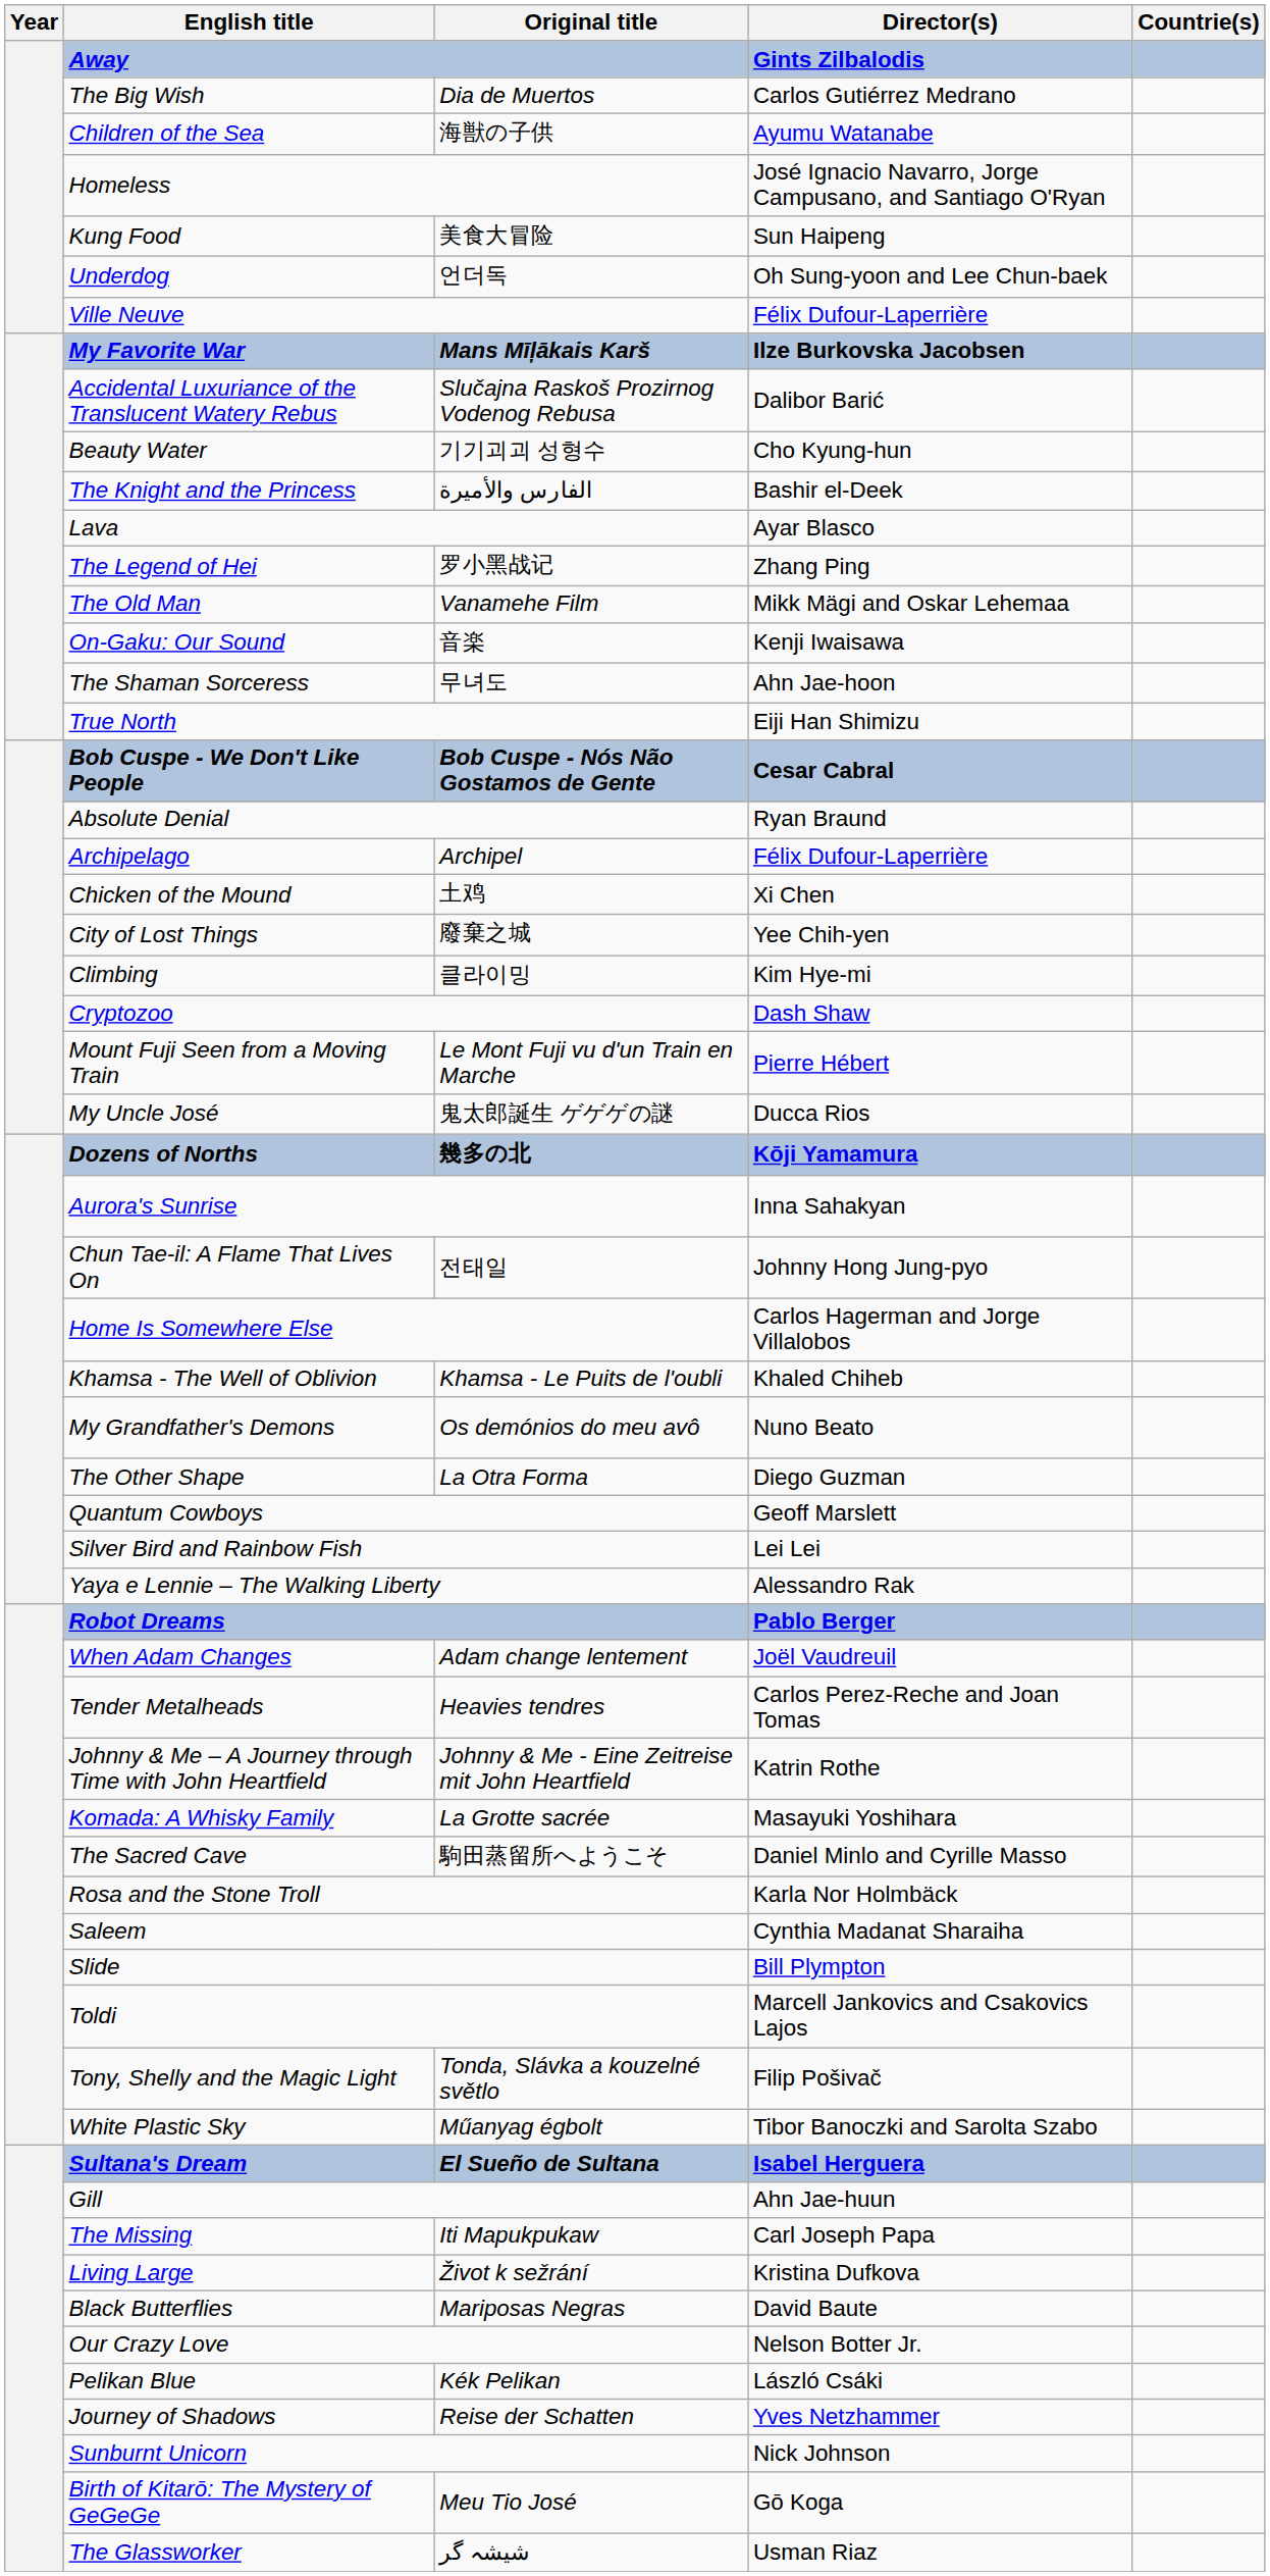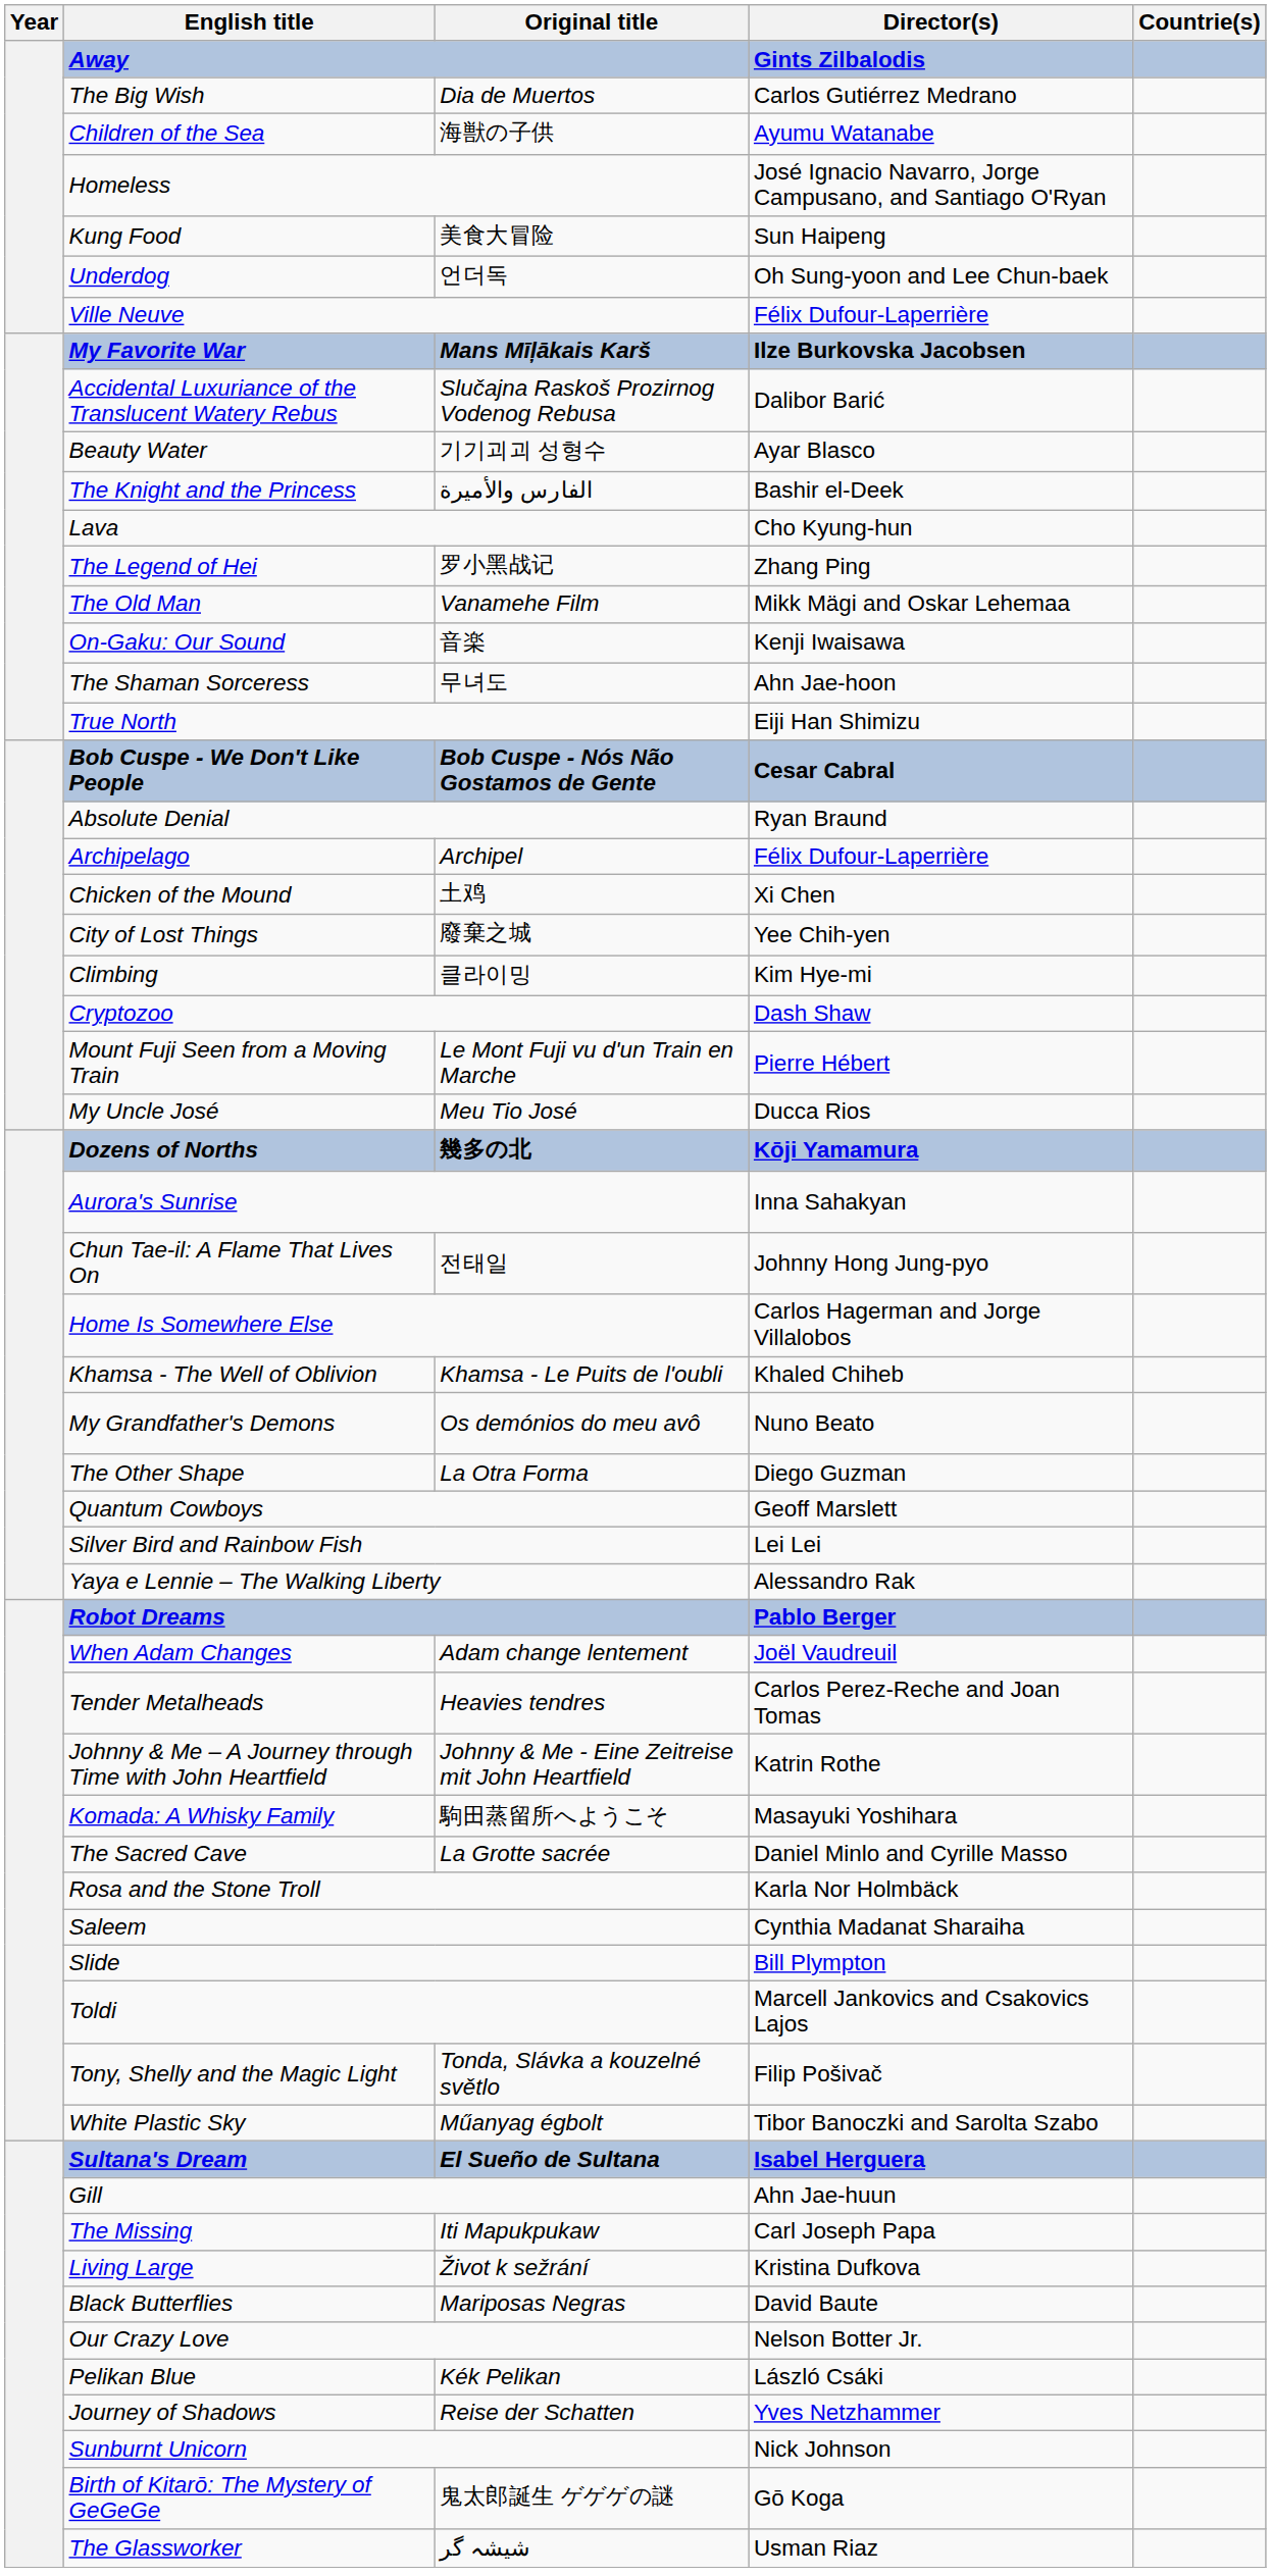 <table class="wikitable sortable" style="width:100%; margin-bottom:6px" cellpadding="5">
 <tr>
 <th scope="col">Year</th>
 <th scope="col">English title</th>
 <th scope="col">Original title</th>
 <th scope="col">Director(s)</th>
 <th scope="col">Countrie(s)</th>
 </tr>
 <tr>
 <th rowspan="7"></th>
 <td colspan="2" style="background:#B0C4DE;"><strong><em><a href='#'>Away</a></em></strong></td>
 <td style="background:#B0C4DE;"><strong><a href='#'>Gints Zilbalodis</a></strong></td>
 <td style="background:#B0C4DE;"><strong></strong></td>
 </tr>
 <tr>
 <td><em>The Big Wish</em></td>
 <td><em>Dia de Muertos</em></td>
 <td>Carlos Gutiérrez Medrano</td>
 <td></td>
 </tr>
 <tr>
 <td><em><a href='#'>Children of the Sea</a></em></td>
 <td>海獣の子供</td>
 <td><a href='#'>Ayumu Watanabe</a></td>
 <td></td>
 </tr>
 <tr>
 <td colspan="2"><em>Homeless</em></td>
 <td>José Ignacio Navarro, Jorge Campusano, and Santiago O'Ryan</td>
 <td><br></td>
 </tr>
 <tr>
 <td><em>Kung Food</em></td>
 <td>美食大冒险</td>
 <td>Sun Haipeng</td>
 <td></td>
 </tr>
 <tr>
 <td><em><a href='#'>Underdog</a></em></td>
 <td>언더독</td>
 <td>Oh Sung-yoon and Lee Chun-baek</td>
 <td></td>
 </tr>
 <tr>
 <td colspan="2"><em><a href='#'>Ville Neuve</a></em></td>
 <td><a href='#'>Félix Dufour-Laperrière</a></td>
 <td></td>
 </tr>
 <tr>
 <th rowspan="10"></th>
 <td style="background:#B0C4DE;"><strong><em><a href='#'>My Favorite War</a></em></strong></td>
 <td style="background:#B0C4DE;"><strong><em>Mans Mīļākais Karš</em></strong></td>
 <td style="background:#B0C4DE;"><strong>Ilze Burkovska Jacobsen</strong></td>
 <td style="background:#B0C4DE;"><strong><br></strong></td>
 </tr>
 <tr>
 <td><em><a href='#'>Accidental Luxuriance of the Translucent Watery Rebus</a></em></td>
 <td><em>Slučajna Raskoš Prozirnog Vodenog Rebusa</em></td>
 <td>Dalibor Barić</td>
 <td></td>
 </tr>
 <tr>
 <td><em>Beauty Water</em></td>
 <td>기기괴괴 성형수</td>
-<td>Cho Kyung-hun</td>
+<td>Ayar Blasco</td>
 <td></td>
 </tr>
 <tr>
 <td><em><a href='#'>The Knight and the Princess</a></em></td>
 <td>الفارس والأميرة</td>
 <td>Bashir el-Deek</td>
 <td></td>
 </tr>
 <tr>
 <td colspan="2"><em>Lava</em></td>
-<td>Ayar Blasco</td>
+<td>Cho Kyung-hun</td>
 <td></td>
 </tr>
 <tr>
 <td><em><a href='#'>The Legend of Hei</a></em></td>
 <td>罗小黑战记</td>
 <td>Zhang Ping</td>
 <td></td>
 </tr>
 <tr>
 <td><em><a href='#'>The Old Man</a></em></td>
 <td><em>Vanamehe Film</em></td>
 <td>Mikk Mägi and Oskar Lehemaa</td>
 <td></td>
 </tr>
 <tr>
 <td><em><a href='#'>On-Gaku: Our Sound</a></em></td>
 <td>音楽</td>
 <td>Kenji Iwaisawa</td>
 <td></td>
 </tr>
 <tr>
 <td><em>The Shaman Sorceress</em></td>
 <td>무녀도</td>
 <td>Ahn Jae-hoon</td>
 <td></td>
 </tr>
 <tr>
 <td colspan="2"><em><a href='#'>True North</a></em></td>
 <td>Eiji Han Shimizu</td>
 <td><br></td>
 </tr>
 <tr>
 <th rowspan="9"></th>
 <td style="background:#B0C4DE;"><strong><em>Bob Cuspe - We Don't Like People</em></strong></td>
 <td style="background:#B0C4DE;"><strong><em>Bob Cuspe - Nós Não Gostamos de Gente</em></strong></td>
 <td style="background:#B0C4DE;"><strong>Cesar Cabral</strong></td>
 <td style="background:#B0C4DE;"><strong></strong></td>
 </tr>
 <tr>
 <td colspan="2"><em>Absolute Denial</em></td>
 <td>Ryan Braund</td>
 <td></td>
 </tr>
 <tr>
 <td><em><a href='#'>Archipelago</a></em></td>
 <td><em>Archipel</em></td>
 <td><a href='#'>Félix Dufour-Laperrière</a></td>
 <td></td>
 </tr>
 <tr>
 <td><em>Chicken of the Mound</em></td>
 <td>土鸡</td>
 <td>Xi Chen</td>
 <td><br></td>
 </tr>
 <tr>
 <td><em>City of Lost Things</em></td>
 <td>廢棄之城</td>
 <td>Yee Chih-yen</td>
 <td></td>
 </tr>
 <tr>
 <td><em>Climbing</em></td>
 <td>클라이밍</td>
 <td>Kim Hye-mi</td>
 <td></td>
 </tr>
 <tr>
 <td colspan="2"><em><a href='#'>Cryptozoo</a></em></td>
 <td><a href='#'>Dash Shaw</a></td>
 <td></td>
 </tr>
 <tr>
 <td><em>Mount Fuji Seen from a Moving Train</em></td>
 <td><em>Le Mont Fuji vu d'un Train en Marche</em></td>
 <td><a href='#'>Pierre Hébert</a></td>
 <td></td>
 </tr>
 <tr>
 <td><em>My Uncle José</em></td>
-<td>鬼太郎誕生 ゲゲゲの謎</td>
+<td><em>Meu Tio José</em></td>
 <td>Ducca Rios</td>
 <td></td>
 </tr>
 <tr>
 <th rowspan="10"></th>
 <td style="background:#B0C4DE;"><strong><em>Dozens of Norths</em></strong></td>
 <td style="background:#B0C4DE;"><strong>幾多の北</strong></td>
 <td style="background:#B0C4DE;"><strong><a href='#'>Kōji Yamamura</a></strong></td>
 <td style="background:#B0C4DE;"><strong></strong></td>
 </tr>
 <tr>
 <td colspan="2"><em><a href='#'>Aurora's Sunrise</a></em></td>
 <td>Inna Sahakyan</td>
 <td><br><br></td>
 </tr>
 <tr>
 <td><em>Chun Tae-il: A Flame That Lives On</em></td>
 <td>전태일</td>
 <td>Johnny Hong Jung-pyo</td>
 <td></td>
 </tr>
 <tr>
 <td colspan="2"><em><a href='#'>Home Is Somewhere Else</a></em></td>
 <td>Carlos Hagerman and Jorge Villalobos</td>
 <td><br><br></td>
 </tr>
 <tr>
 <td><em>Khamsa - The Well of Oblivion</em></td>
 <td><em>Khamsa - Le Puits de l'oubli</em></td>
 <td>Khaled Chiheb</td>
 <td><br></td>
 </tr>
 <tr>
 <td><em>My Grandfather's Demons</em></td>
 <td><em>Os demónios do meu avô</em></td>
 <td>Nuno Beato</td>
 <td><br><br></td>
 </tr>
 <tr>
 <td><em>The Other Shape</em></td>
 <td><em>La Otra Forma</em></td>
 <td>Diego Guzman</td>
 <td></td>
 </tr>
 <tr>
 <td colspan="2"><em>Quantum Cowboys</em></td>
 <td>Geoff Marslett</td>
 <td></td>
 </tr>
 <tr>
 <td colspan="2"><em>Silver Bird and Rainbow Fish</em></td>
 <td>Lei Lei</td>
 <td><br></td>
 </tr>
 <tr>
 <td colspan="2"><em>Yaya e Lennie – The Walking Liberty</em></td>
 <td>Alessandro Rak</td>
 <td><br></td>
 </tr>
 <tr>
 <th rowspan="12"></th>
 <td colspan="2" style="background:#B0C4DE;"><strong><em><a href='#'>Robot Dreams</a></em></strong></td>
 <td style="background:#B0C4DE;"><strong><a href='#'>Pablo Berger</a></strong></td>
 <td style="background:#B0C4DE;"><br></td>
 </tr>
 <tr>
 <td><em><a href='#'>When Adam Changes</a></em></td>
 <td><em>Adam change lentement</em></td>
 <td><a href='#'>Joël Vaudreuil</a></td>
 <td></td>
 </tr>
 <tr>
 <td><em>Tender Metalheads</em></td>
 <td><em>Heavies tendres</em></td>
 <td>Carlos Perez-Reche and Joan Tomas</td>
 <td></td>
 </tr>
 <tr>
 <td><em>Johnny & Me – A Journey through Time with John Heartfield</em></td>
 <td><em>Johnny & Me - Eine Zeitreise mit John Heartfield</em></td>
 <td>Katrin Rothe</td>
 <td><br><br></td>
 </tr>
 <tr>
 <td><em><a href='#'>Komada: A Whisky Family</a></em></td>
-<td><em>La Grotte sacrée</em></td>
+<td>駒田蒸留所へようこそ</td>
 <td>Masayuki Yoshihara</td>
 <td></td>
 </tr>
 <tr>
 <td><em>The Sacred Cave</em></td>
-<td>駒田蒸留所へようこそ</td>
+<td><em>La Grotte sacrée</em></td>
 <td>Daniel Minlo and Cyrille Masso</td>
 <td></td>
 </tr>
 <tr>
 <td colspan="2"><em>Rosa and the Stone Troll</em></td>
 <td>Karla Nor Holmbäck</td>
 <td></td>
 </tr>
 <tr>
 <td colspan="2"><em>Saleem</em></td>
 <td>Cynthia Madanat Sharaiha</td>
 <td></td>
 </tr>
 <tr>
 <td colspan="2"><em>Slide</em></td>
 <td><a href='#'>Bill Plympton</a></td>
 <td></td>
 </tr>
 <tr>
 <td colspan="2"><em>Toldi</em></td>
 <td>Marcell Jankovics and Csakovics Lajos</td>
 <td></td>
 </tr>
 <tr>
 <td><em>Tony, Shelly and the Magic Light</em></td>
 <td><em>Tonda, Slávka a kouzelné světlo</em></td>
 <td>Filip Pošivač</td>
 <td><br><br></td>
 </tr>
 <tr>
 <td><em>White Plastic Sky</em></td>
 <td><em>Műanyag égbolt</em></td>
 <td>Tibor Banoczki and Sarolta Szabo</td>
 <td><br></td>
 </tr>
 <tr>
 <th rowspan="11" align="center"></th>
 <td style="background:#B0C4DE;"><strong><em><a href='#'>Sultana's Dream</a></em></strong></td>
 <td style="background:#B0C4DE;"><strong><em>El Sueño de Sultana</em></strong></td>
 <td style="background:#B0C4DE;"><strong><a href='#'>Isabel Herguera</a></strong></td>
 <td style="background:#B0C4DE;"><br></td>
 </tr>
 <tr>
 <td colspan="2"><em>Gill</em></td>
 <td>Ahn Jae-huun</td>
 <td></td>
 </tr>
 <tr>
 <td><em><a href='#'>The Missing</a></em></td>
 <td><em>Iti Mapukpukaw</em></td>
 <td>Carl Joseph Papa</td>
 <td></td>
 </tr>
 <tr>
 <td><em><a href='#'>Living Large</a></em></td>
 <td><em>Život k sežrání</em></td>
 <td>Kristina Dufkova</td>
 <td></td>
 </tr>
 <tr>
 <td><em>Black Butterflies</em></td>
 <td><em>Mariposas Negras</em></td>
 <td>David Baute</td>
 <td><br></td>
 </tr>
 <tr>
 <td colspan="2"><em>Our Crazy Love</em></td>
 <td>Nelson Botter Jr.</td>
 <td></td>
 </tr>
 <tr>
 <td><em>Pelikan Blue</em></td>
 <td><em>Kék Pelikan</em></td>
 <td>László Csáki</td>
 <td></td>
 </tr>
 <tr>
 <td><em>Journey of Shadows</em></td>
 <td><em>Reise der Schatten</em></td>
 <td><a href='#'>Yves Netzhammer</a></td>
 <td></td>
 </tr>
 <tr>
 <td colspan="2"><em><a href='#'>Sunburnt Unicorn</a></em></td>
 <td>Nick Johnson</td>
 <td></td>
 </tr>
 <tr>
 <td><em><a href='#'>Birth of Kitarō: The Mystery of GeGeGe</a></em></td>
-<td><em>Meu Tio José</em></td>
+<td>鬼太郎誕生 ゲゲゲの謎</td>
 <td>Gō Koga</td>
 <td></td>
 </tr>
 <tr>
 <td><em><a href='#'>The Glassworker</a></em></td>
 <td>شیشہ گر</td>
 <td>Usman Riaz</td>
 <td><br></td>
 </tr>
 </table>
